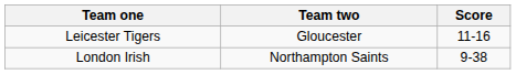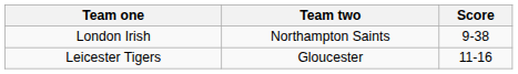 <table class="wikitable" style="text-align: center">
 <tr>
 <th width=250>Team one</th>
 <th width=250>Team two</th>
 <th width=80>Score</th>
 </tr>
 <tr>
+<td>London Irish</td>
+<td>Northampton Saints</td>
+<td>9-38</td>
+</tr>
+<tr>
 <td>Leicester Tigers</td>
 <td>Gloucester</td>
 <td>11-16</td>
 </tr>
-<tr>
-<td>London Irish</td>
-<td>Northampton Saints</td>
-<td>9-38</td>
-</tr>
 </table>
